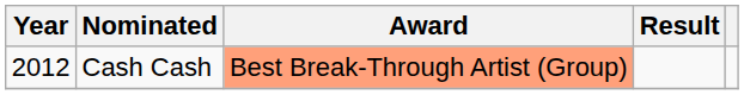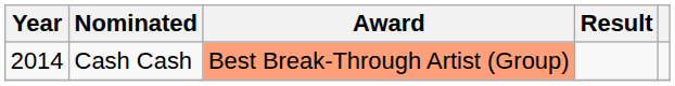 <table class="wikitable">
 <tr>
 <th>Year</th>
 <th>Nominated</th>
 <th>Award</th>
 <th>Result</th>
 <th></th>
 </tr>
 <tr>
-<td>2012</td>
+<td>2014</td>
 <td>Cash Cash</td>
 <td style="background: lightsalmon;">Best Break-Through Artist (Group)</td>
 <td></td>
 <td style="text-align:center;"></td>
 </tr>
 <tr>
 </tr>
 </table>
